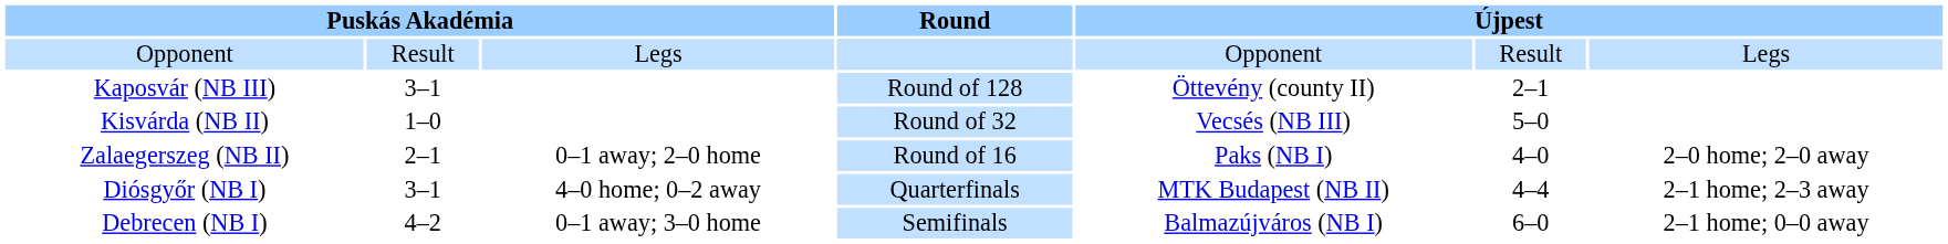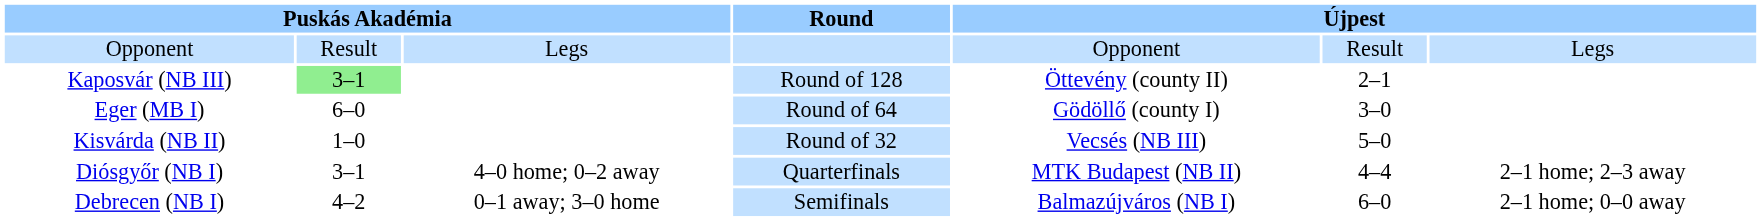 <table width="100%" style="text-align:center">
 <tr valign=top bgcolor=#99ccff>
 <th colspan=3 style="width:1*">Puskás Akadémia</th>
 <th><strong>Round</strong></th>
 <th colspan=3 style="width:1*">Újpest</th>
 </tr>
 <tr valign=top bgcolor=#c1e0ff>
 <td>Opponent</td>
 <td>Result</td>
 <td>Legs</td>
 <td bgcolor=#c1e0ff></td>
 <td>Opponent</td>
 <td>Result</td>
 <td>Legs</td>
 </tr>
 <tr>
 <td><a href='#'>Kaposvár</a> (<a href='#'>NB III</a>)</td>
-<td>3–1</td>
+<td style="background: lightgreen;">3–1</td>
 <td></td>
 <td bgcolor=#c1e0ff>Round of 128</td>
 <td><a href='#'>Öttevény</a> (county II)</td>
 <td>2–1</td>
+<td></td>
+</tr>
+<tr>
+<td><a href='#'>Eger</a> (<a href='#'>MB I</a>)</td>
+<td>6–0</td>
+<td></td>
+<td bgcolor=#c1e0ff>Round of 64</td>
+<td><a href='#'>Gödöllő</a> (county I)</td>
+<td>3–0</td>
 <td></td>
 </tr>
 <tr>
 <td><a href='#'>Kisvárda</a> (<a href='#'>NB II</a>)</td>
 <td>1–0</td>
 <td></td>
 <td bgcolor=#c1e0ff>Round of 32</td>
 <td><a href='#'>Vecsés</a> (<a href='#'>NB III</a>)</td>
 <td>5–0</td>
 <td></td>
-</tr>
-<tr>
-<td><a href='#'>Zalaegerszeg</a> (<a href='#'>NB II</a>)</td>
-<td>2–1</td>
-<td>0–1 away; 2–0 home</td>
-<td bgcolor=#c1e0ff>Round of 16</td>
-<td><a href='#'>Paks</a> (<a href='#'>NB I</a>)</td>
-<td>4–0</td>
-<td>2–0 home; 2–0 away</td>
 </tr>
 <tr>
 <td><a href='#'>Diósgyőr</a> (<a href='#'>NB I</a>)</td>
 <td>3–1</td>
 <td>4–0 home; 0–2 away</td>
 <td bgcolor=#c1e0ff>Quarterfinals</td>
 <td><a href='#'>MTK Budapest</a> (<a href='#'>NB II</a>)</td>
 <td>4–4</td>
 <td>2–1 home; 2–3 away</td>
 </tr>
 <tr>
 <td><a href='#'>Debrecen</a> (<a href='#'>NB I</a>)</td>
 <td>4–2</td>
 <td>0–1 away; 3–0 home</td>
 <td bgcolor=#c1e0ff>Semifinals</td>
 <td><a href='#'>Balmazújváros</a> (<a href='#'>NB I</a>)</td>
 <td>6–0</td>
 <td>2–1 home; 0–0 away</td>
 </tr>
 </table>
